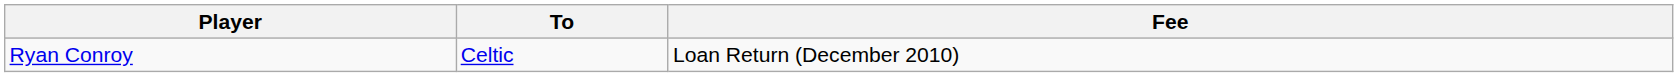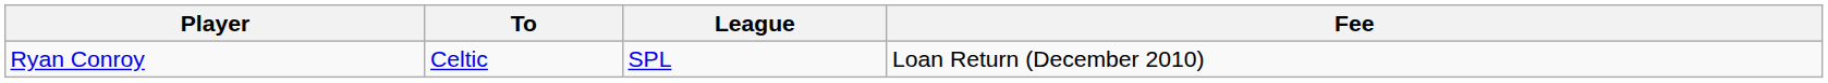 <table class="wikitable" style="text-align:center; font-size:95%;width:95%; text-align:left">
 <tr>
 <th><strong>Player</strong></th>
 <th><strong>To</strong></th>
+<th><strong>League</strong></th>
 <th><strong>Fee</strong></th>
 </tr>
 <tr --->
 <td> <a href='#'>Ryan Conroy</a></td>
 <td><a href='#'>Celtic</a></td>
+<td><a href='#'>SPL</a></td>
 <td>Loan Return (December 2010)</td>
 </tr>
 </table>
